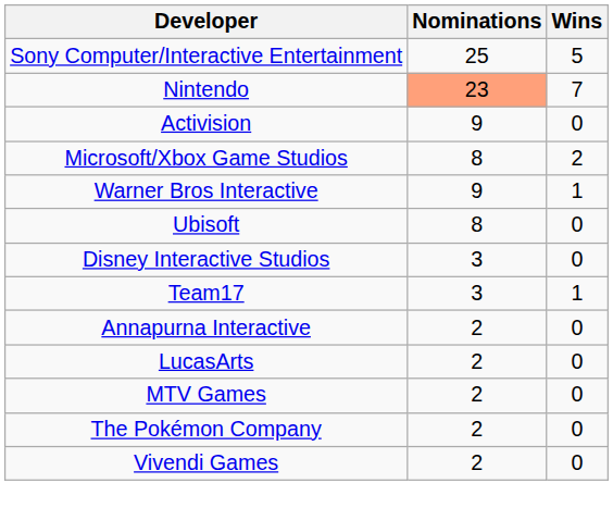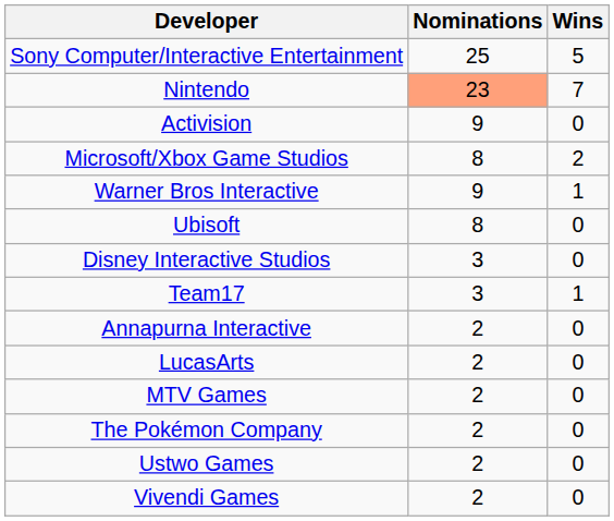 <table class="wikitable sortable plainrowheaders" style="text-align:center">
 <tr>
 <th scope="col">Developer</th>
 <th scope="col">Nominations</th>
 <th scope="col">Wins</th>
 </tr>
 <tr>
 <td><a href='#'>Sony Computer/Interactive Entertainment</a></td>
 <td>25</td>
 <td>5</td>
 </tr>
 <tr>
 <td><a href='#'>Nintendo</a></td>
 <td style="background: lightsalmon;">23</td>
 <td>7</td>
 </tr>
 <tr>
 <td><a href='#'>Activision</a></td>
 <td>9</td>
 <td>0</td>
 </tr>
 <tr>
 <td><a href='#'>Microsoft/Xbox Game Studios</a></td>
 <td>8</td>
 <td>2</td>
 </tr>
 <tr>
 <td><a href='#'>Warner Bros Interactive</a></td>
 <td>9</td>
 <td>1</td>
 </tr>
 <tr>
 <td><a href='#'>Ubisoft</a></td>
 <td>8</td>
 <td>0</td>
 </tr>
 <tr>
 <td><a href='#'>Disney Interactive Studios</a></td>
 <td>3</td>
 <td>0</td>
 </tr>
 <tr>
 <td><a href='#'>Team17</a></td>
 <td>3</td>
 <td>1</td>
 </tr>
 <tr>
 <td><a href='#'>Annapurna Interactive</a></td>
 <td>2</td>
 <td>0</td>
 </tr>
 <tr>
 <td><a href='#'>LucasArts</a></td>
 <td>2</td>
 <td>0</td>
 </tr>
 <tr>
 <td><a href='#'>MTV Games</a></td>
 <td>2</td>
 <td>0</td>
 </tr>
 <tr>
 <td><a href='#'>The Pokémon Company</a></td>
 <td>2</td>
 <td>0</td>
 </tr>
 <tr>
+<td><a href='#'>Ustwo Games</a></td>
+<td>2</td>
+<td>0</td>
+</tr>
+<tr>
 <td><a href='#'>Vivendi Games</a></td>
 <td>2</td>
 <td>0</td>
 </tr>
 </table>
